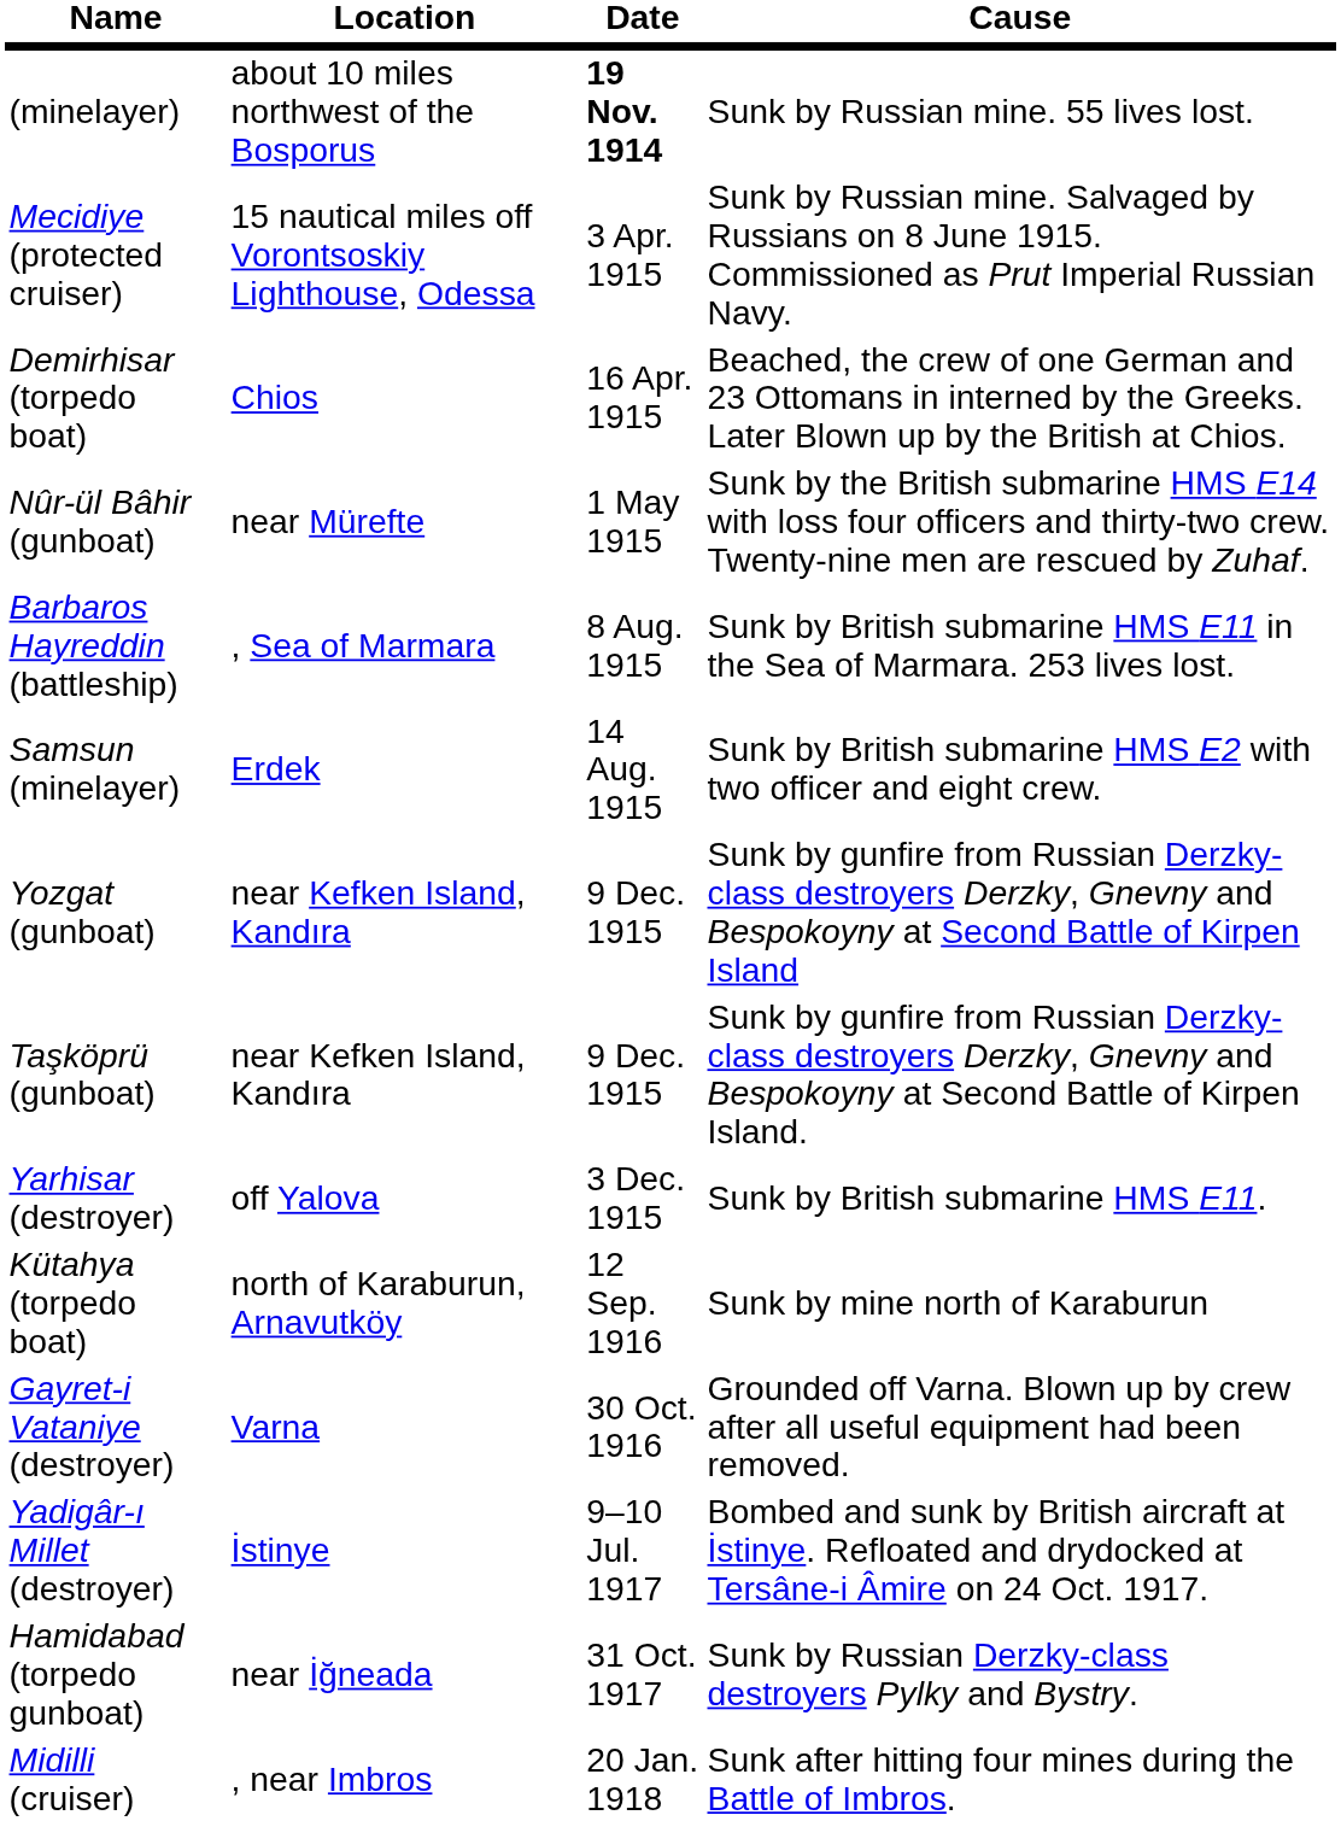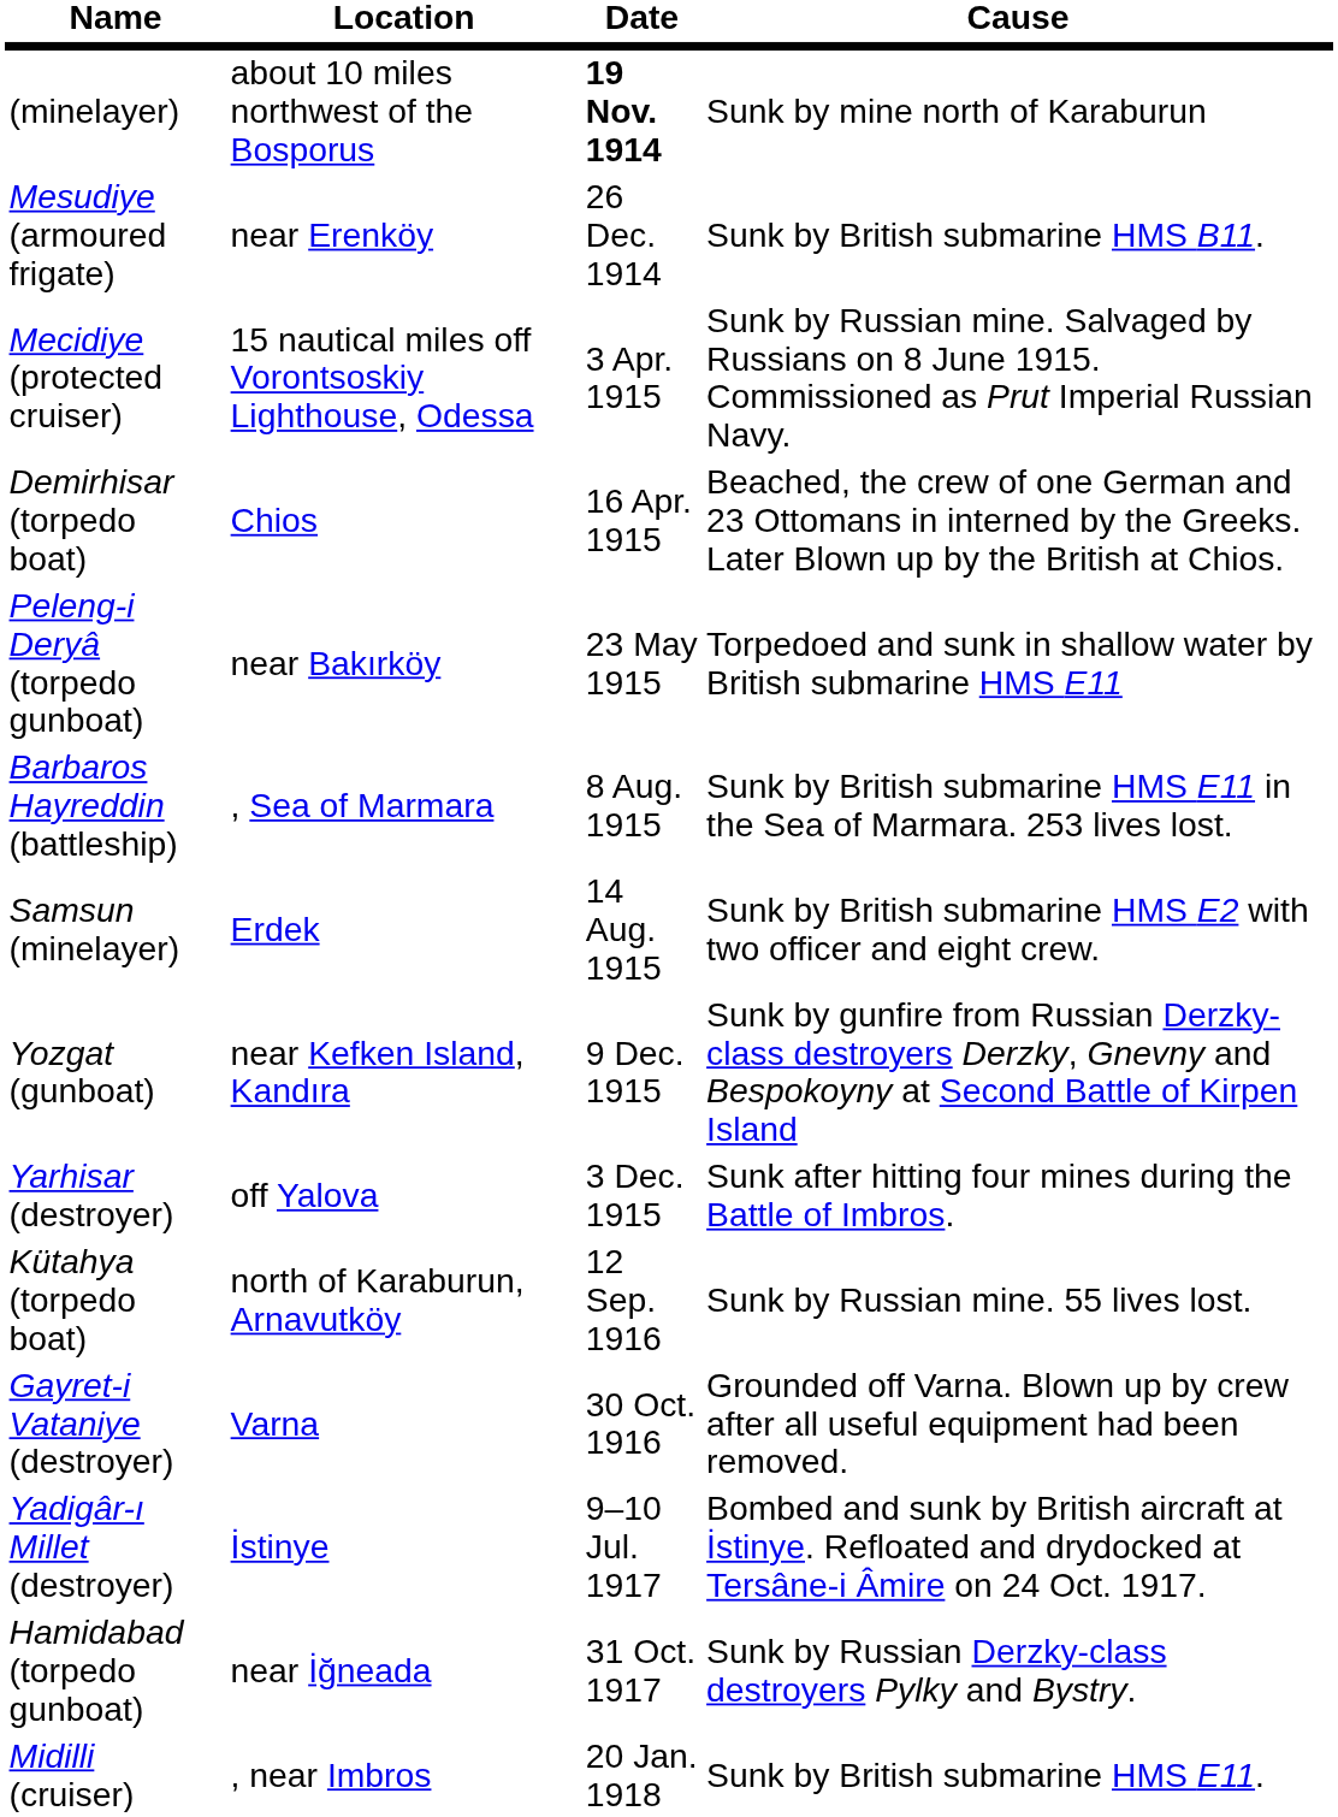 <table cellpadding="2" cellspacing="0">
 <tr>
 <th width="100">Name</th>
 <th>Location</th>
 <th>Date</th>
 <th>Cause</th>
 </tr>
 <tr>
 <th bgcolor="#000000" colspan="4"></th>
 </tr>
 <tr>
 <td> (minelayer)</td>
 <td>about 10 miles northwest of the <a href='#'>Bosporus</a></td>
 <td><strong>19 Nov. 1914</strong></td>
-<td>Sunk by Russian mine. 55 lives lost.</td>
+<td>Sunk by mine north of Karaburun</td>
+</tr>
+<tr>
+<td><em><a href='#'>Mesudiye</a></em> (armoured frigate)</td>
+<td>near <a href='#'>Erenköy</a></td>
+<td>26 Dec. 1914</td>
+<td>Sunk by British submarine <a href='#'>HMS <em>B11</em></a>.</td>
 </tr>
 <tr>
 <td><em><a href='#'>Mecidiye</a></em> (protected cruiser)</td>
 <td>15 nautical miles off <a href='#'>Vorontsoskiy Lighthouse</a>, <a href='#'>Odessa</a></td>
 <td>3 Apr. 1915</td>
 <td>Sunk by Russian mine. Salvaged by Russians on 8 June 1915. Commissioned as <em>Prut</em> Imperial Russian Navy.</td>
 </tr>
 <tr>
 <td><em>Demirhisar</em> (torpedo boat)</td>
 <td><a href='#'>Chios</a></td>
 <td>16 Apr. 1915</td>
 <td>Beached, the crew of one German and 23 Ottomans in interned by the Greeks. Later Blown up by the British at Chios.</td>
 </tr>
 <tr>
-<td><em>Nûr-ül Bâhir</em> (gunboat)</td>
-<td>near <a href='#'>Mürefte</a></td>
-<td>1 May 1915</td>
-<td>Sunk by the British submarine <a href='#'>HMS <em>E14</em></a> with loss four officers and thirty-two crew. Twenty-nine men are rescued by <em>Zuhaf</em>.</td>
+<td><em><a href='#'>Peleng-i Deryâ</a></em> (torpedo gunboat)</td>
+<td>near <a href='#'>Bakırköy</a></td>
+<td>23 May 1915</td>
+<td>Torpedoed and sunk in shallow water by British submarine <a href='#'>HMS <em>E11</em></a></td>
 </tr>
 <tr>
 <td><a href='#'><em>Barbaros Hayreddin</em></a> (battleship)</td>
 <td>, <a href='#'>Sea of Marmara</a></td>
 <td>8 Aug. 1915</td>
 <td>Sunk by British submarine <a href='#'>HMS <em>E11</em></a> in the Sea of Marmara. 253 lives lost.</td>
 </tr>
 <tr>
 <td><em>Samsun</em> (minelayer)</td>
 <td><a href='#'>Erdek</a></td>
 <td>14 Aug. 1915</td>
 <td>Sunk by British submarine <a href='#'>HMS <em>E2</em></a> with two officer and eight crew.</td>
 </tr>
 <tr>
 <td><em>Yozgat</em> (gunboat)</td>
 <td>near <a href='#'>Kefken Island</a>, <a href='#'>Kandıra</a></td>
 <td>9 Dec. 1915</td>
 <td>Sunk by gunfire from Russian <a href='#'>Derzky-class destroyers</a> <em>Derzky</em>, <em>Gnevny</em> and <em>Bespokoyny</em> at <a href='#'>Second Battle of Kirpen Island</a></td>
 </tr>
 <tr>
-<td><em>Taşköprü</em> (gunboat)</td>
-<td>near Kefken Island, Kandıra</td>
-<td>9 Dec. 1915</td>
-<td>Sunk by gunfire from Russian <a href='#'>Derzky-class destroyers</a> <em>Derzky</em>, <em>Gnevny</em> and <em>Bespokoyny</em> at Second Battle of Kirpen Island.</td>
-</tr>
-<tr>
 <td><a href='#'><em>Yarhisar</em></a> (destroyer)</td>
 <td>off <a href='#'>Yalova</a></td>
 <td>3 Dec. 1915</td>
-<td>Sunk by British submarine <a href='#'>HMS <em>E11</em></a>.</td>
+<td>Sunk after hitting four mines during the <a href='#'>Battle of Imbros</a>.</td>
 </tr>
 <tr>
 <td><em>Kütahya</em> (torpedo boat)</td>
 <td>north of Karaburun, <a href='#'>Arnavutköy</a></td>
 <td>12 Sep. 1916</td>
-<td>Sunk by mine north of Karaburun</td>
+<td>Sunk by Russian mine. 55 lives lost.</td>
 </tr>
 <tr>
 <td><em><a href='#'>Gayret-i Vataniye</a></em> (destroyer)</td>
 <td><a href='#'>Varna</a></td>
 <td>30 Oct. 1916</td>
 <td>Grounded off Varna. Blown up by crew after all useful equipment had been removed.</td>
 </tr>
 <tr>
 <td><em><a href='#'>Yadigâr-ı Millet</a></em> (destroyer)</td>
 <td><a href='#'>İstinye</a></td>
 <td>9–10 Jul. 1917</td>
 <td>Bombed and sunk by British aircraft at <a href='#'>İstinye</a>. Refloated and drydocked at <a href='#'>Tersâne-i Âmire</a> on 24 Oct. 1917.</td>
 </tr>
 <tr>
 <td><em>Hamidabad</em> (torpedo gunboat)</td>
 <td>near <a href='#'>İğneada</a></td>
 <td>31 Oct. 1917</td>
 <td>Sunk by Russian <a href='#'>Derzky-class destroyers</a> <em>Pylky</em> and <em>Bystry</em>.</td>
 </tr>
 <tr>
 <td><a href='#'><em>Midilli</em></a> (cruiser)</td>
 <td>, near <a href='#'>Imbros</a></td>
 <td>20 Jan. 1918</td>
-<td>Sunk after hitting four mines during the <a href='#'>Battle of Imbros</a>.</td>
+<td>Sunk by British submarine <a href='#'>HMS <em>E11</em></a>.</td>
 </tr>
 <tr>
 </tr>
 </table>
